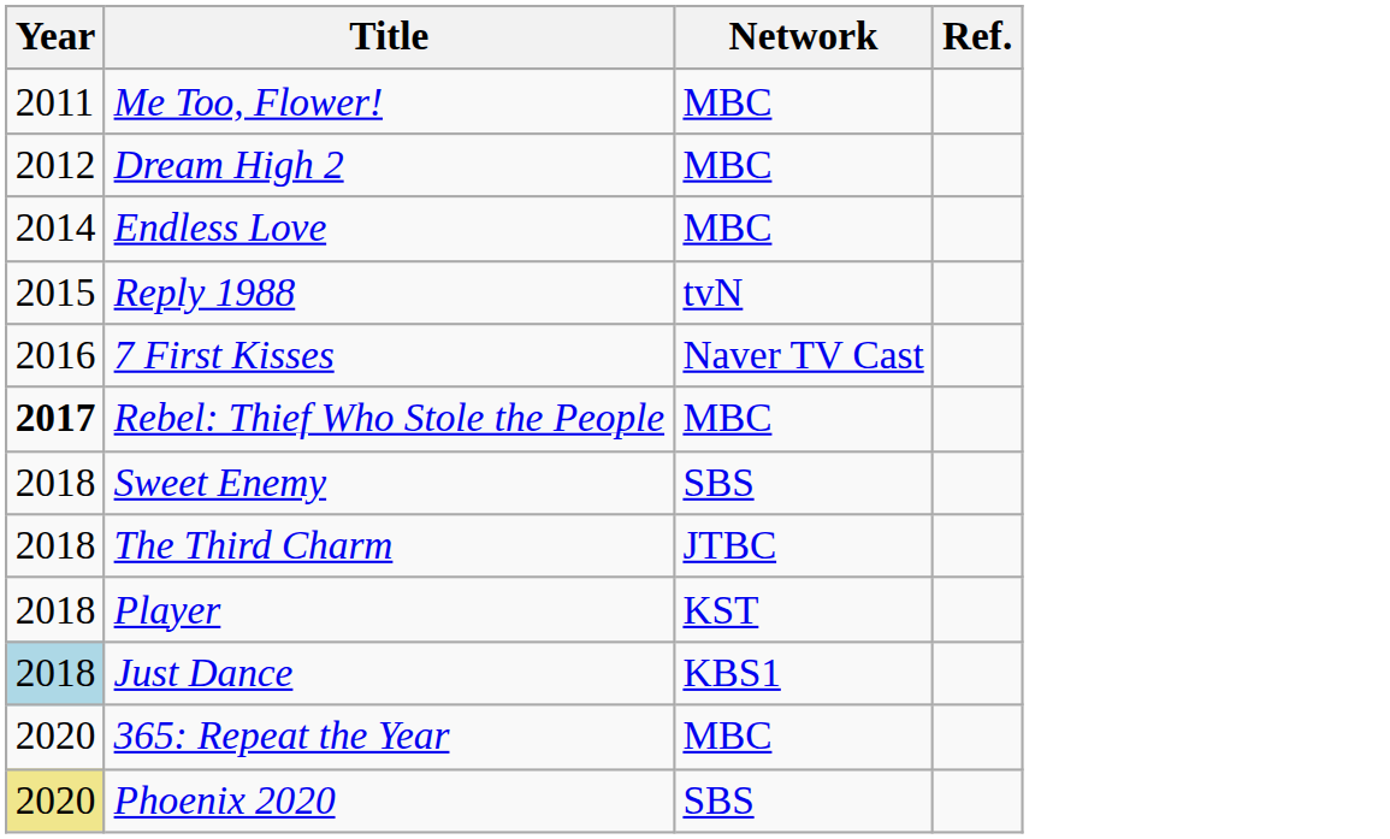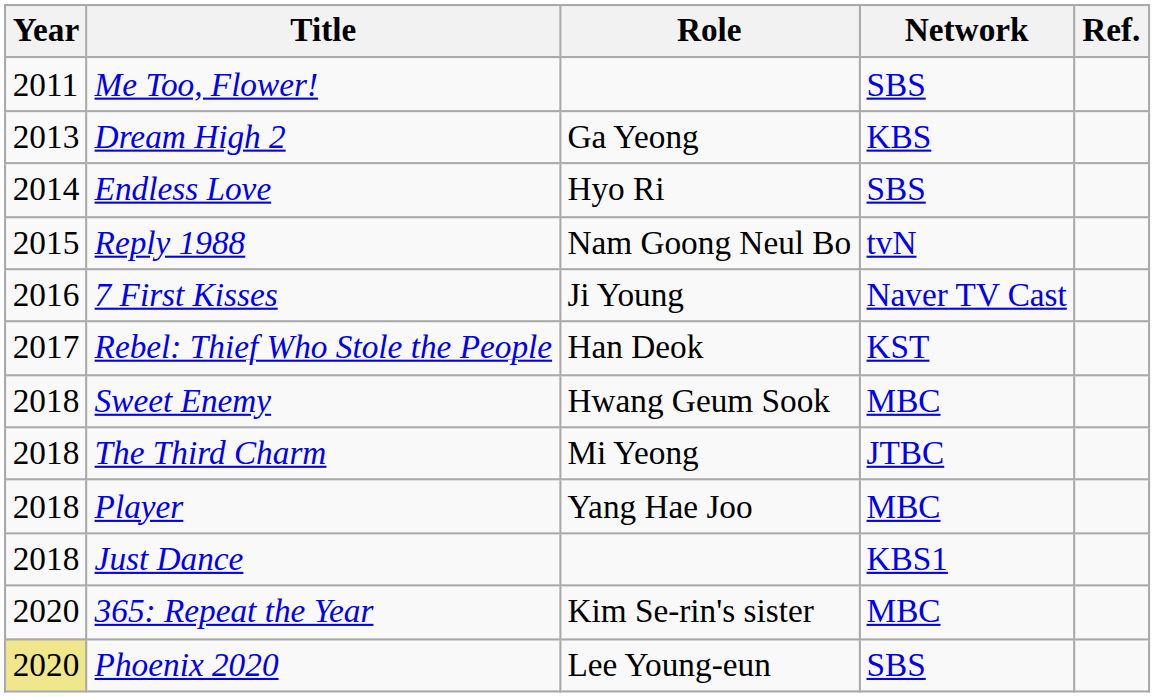 <table class="wikitable">
 <tr>
 <th>Year</th>
 <th>Title</th>
+<th>Role</th>
 <th>Network</th>
 <th>Ref.</th>
 </tr>
 <tr>
 <td>2011</td>
 <td><em><a href='#'>Me Too, Flower!</a></em></td>
-<td><a href='#'>MBC</a></td>
+<td></td>
+<td><a href='#'>SBS</a></td>
 <td></td>
 </tr>
 <tr>
-<td>2012</td>
+<td>2013</td>
 <td><em><a href='#'>Dream High 2</a></em></td>
-<td><a href='#'>MBC</a></td>
+<td>Ga Yeong</td>
+<td><a href='#'>KBS</a></td>
 <td></td>
 </tr>
 <tr>
 <td>2014</td>
 <td><em><a href='#'>Endless Love</a></em></td>
-<td><a href='#'>MBC</a></td>
+<td>Hyo Ri</td>
+<td><a href='#'>SBS</a></td>
 <td></td>
 </tr>
 <tr>
 <td>2015</td>
 <td><em><a href='#'>Reply 1988</a></em></td>
+<td>Nam Goong Neul Bo</td>
 <td><a href='#'>tvN</a></td>
 <td></td>
 </tr>
 <tr>
 <td>2016</td>
 <td><em><a href='#'>7 First Kisses</a></em></td>
+<td>Ji Young</td>
 <td><a href='#'>Naver TV Cast</a></td>
 <td></td>
 </tr>
 <tr>
-<td><strong>2017</strong></td>
+<td>2017</td>
 <td><em><a href='#'>Rebel: Thief Who Stole the People</a></em></td>
+<td>Han Deok</td>
+<td><a href='#'>KST</a></td>
+<td></td>
+</tr>
+<tr>
+<td>2018</td>
+<td><em><a href='#'>Sweet Enemy</a></em></td>
+<td>Hwang Geum Sook</td>
 <td><a href='#'>MBC</a></td>
 <td></td>
 </tr>
 <tr>
 <td>2018</td>
-<td><em><a href='#'>Sweet Enemy</a></em></td>
-<td><a href='#'>SBS</a></td>
-<td></td>
-</tr>
-<tr>
-<td>2018</td>
 <td><em><a href='#'>The Third Charm</a></em></td>
+<td>Mi Yeong</td>
 <td><a href='#'>JTBC</a></td>
 <td></td>
 </tr>
 <tr>
 <td>2018</td>
 <td><em><a href='#'>Player</a></em></td>
-<td><a href='#'>KST</a></td>
+<td>Yang Hae Joo</td>
+<td><a href='#'>MBC</a></td>
 <td></td>
 </tr>
 <tr>
-<td style="background: lightblue;">2018</td>
+<td>2018</td>
 <td><em><a href='#'>Just Dance</a></em></td>
+<td></td>
 <td><a href='#'>KBS1</a></td>
 <td></td>
 </tr>
 <tr>
 <td>2020</td>
 <td><em><a href='#'>365: Repeat the Year</a></em></td>
+<td>Kim Se-rin's sister</td>
 <td><a href='#'>MBC</a></td>
 <td></td>
 </tr>
 <tr>
 <td style="background: khaki;">2020</td>
 <td><em><a href='#'>Phoenix 2020</a></em></td>
+<td>Lee Young-eun</td>
 <td><a href='#'>SBS</a></td>
 <td></td>
 </tr>
 </table>
